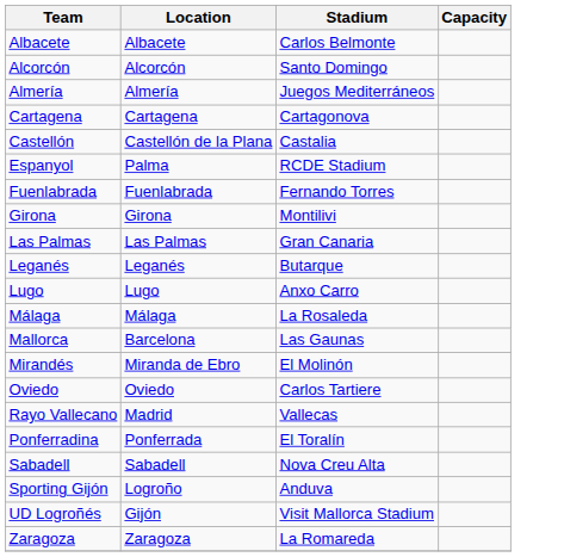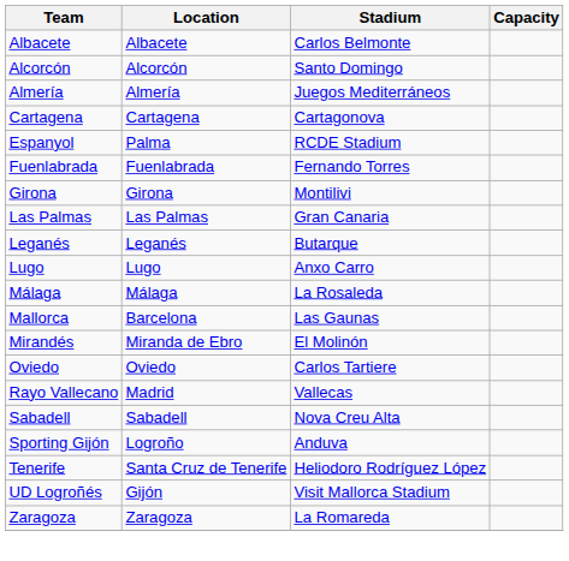 <table class="wikitable sortable" style="text-align: left;">
 <tr>
 <th>Team</th>
 <th>Location</th>
 <th>Stadium</th>
 <th>Capacity</th>
 </tr>
 <tr>
 <td><a href='#'>Albacete</a></td>
 <td><a href='#'>Albacete</a></td>
 <td><a href='#'>Carlos Belmonte</a></td>
 <td align="center"></td>
 </tr>
 <tr>
 <td><a href='#'>Alcorcón</a></td>
 <td><a href='#'>Alcorcón</a></td>
 <td><a href='#'>Santo Domingo</a></td>
 <td align="center"></td>
 </tr>
 <tr>
 <td><a href='#'>Almería</a></td>
 <td><a href='#'>Almería</a></td>
 <td><a href='#'>Juegos Mediterráneos</a></td>
 <td align="center"></td>
 </tr>
 <tr>
 <td><a href='#'>Cartagena</a></td>
 <td><a href='#'>Cartagena</a></td>
 <td><a href='#'>Cartagonova</a></td>
-<td align="center"></td>
-</tr>
-<tr>
-<td><a href='#'>Castellón</a></td>
-<td><a href='#'>Castellón de la Plana</a></td>
-<td><a href='#'>Castalia</a></td>
 <td align="center"></td>
 </tr>
 <tr>
 <td><a href='#'>Espanyol</a></td>
 <td><a href='#'>Palma</a></td>
 <td><a href='#'>RCDE Stadium</a></td>
 <td align="center"></td>
 </tr>
 <tr>
 <td><a href='#'>Fuenlabrada</a></td>
 <td><a href='#'>Fuenlabrada</a></td>
 <td><a href='#'>Fernando Torres</a></td>
 <td align=center></td>
 </tr>
 <tr>
 <td><a href='#'>Girona</a></td>
 <td><a href='#'>Girona</a></td>
 <td><a href='#'>Montilivi</a></td>
 <td align="center"></td>
 </tr>
 <tr>
 <td><a href='#'>Las Palmas</a></td>
 <td><a href='#'>Las Palmas</a></td>
 <td><a href='#'>Gran Canaria</a></td>
 <td align="center"></td>
 </tr>
 <tr>
 <td><a href='#'>Leganés</a></td>
 <td><a href='#'>Leganés</a></td>
 <td><a href='#'>Butarque</a></td>
 <td align="center"></td>
 </tr>
 <tr>
 <td><a href='#'>Lugo</a></td>
 <td><a href='#'>Lugo</a></td>
 <td><a href='#'>Anxo Carro</a></td>
 <td align="center"></td>
 </tr>
 <tr>
 <td><a href='#'>Málaga</a></td>
 <td><a href='#'>Málaga</a></td>
 <td><a href='#'>La Rosaleda</a></td>
 <td align="center"></td>
 </tr>
 <tr>
 <td><a href='#'>Mallorca</a></td>
 <td><a href='#'>Barcelona</a></td>
 <td><a href='#'>Las Gaunas</a></td>
 <td align=center></td>
 </tr>
 <tr>
 <td><a href='#'>Mirandés</a></td>
 <td><a href='#'>Miranda de Ebro</a></td>
 <td><a href='#'>El Molinón</a></td>
 <td align="center"></td>
 </tr>
 <tr>
 <td><a href='#'>Oviedo</a></td>
 <td><a href='#'>Oviedo</a></td>
 <td><a href='#'>Carlos Tartiere</a></td>
 <td align="center"></td>
 </tr>
 <tr>
 <td><a href='#'>Rayo Vallecano</a></td>
 <td><a href='#'>Madrid</a></td>
 <td><a href='#'>Vallecas</a></td>
 <td align="center"></td>
 </tr>
 <tr>
-<td><a href='#'>Ponferradina</a></td>
-<td><a href='#'>Ponferrada</a></td>
-<td><a href='#'>El Toralín</a></td>
-<td align="center"></td>
-</tr>
-<tr>
 <td><a href='#'>Sabadell</a></td>
 <td><a href='#'>Sabadell</a></td>
 <td><a href='#'>Nova Creu Alta</a></td>
 <td align="center"></td>
 </tr>
 <tr>
 <td><a href='#'>Sporting Gijón</a></td>
 <td><a href='#'>Logroño</a></td>
 <td><a href='#'>Anduva</a></td>
+<td align="center"></td>
+</tr>
+<tr>
+<td><a href='#'>Tenerife</a></td>
+<td><a href='#'>Santa Cruz de Tenerife</a></td>
+<td><a href='#'>Heliodoro Rodríguez López</a></td>
 <td align="center"></td>
 </tr>
 <tr>
 <td><a href='#'>UD Logroñés</a></td>
 <td><a href='#'>Gijón</a></td>
 <td><a href='#'>Visit Mallorca Stadium</a></td>
 <td align="center"></td>
 </tr>
 <tr>
 <td><a href='#'>Zaragoza</a></td>
 <td><a href='#'>Zaragoza</a></td>
 <td><a href='#'>La Romareda</a></td>
 <td align="center"></td>
 </tr>
 <tr>
 </tr>
 </table>
